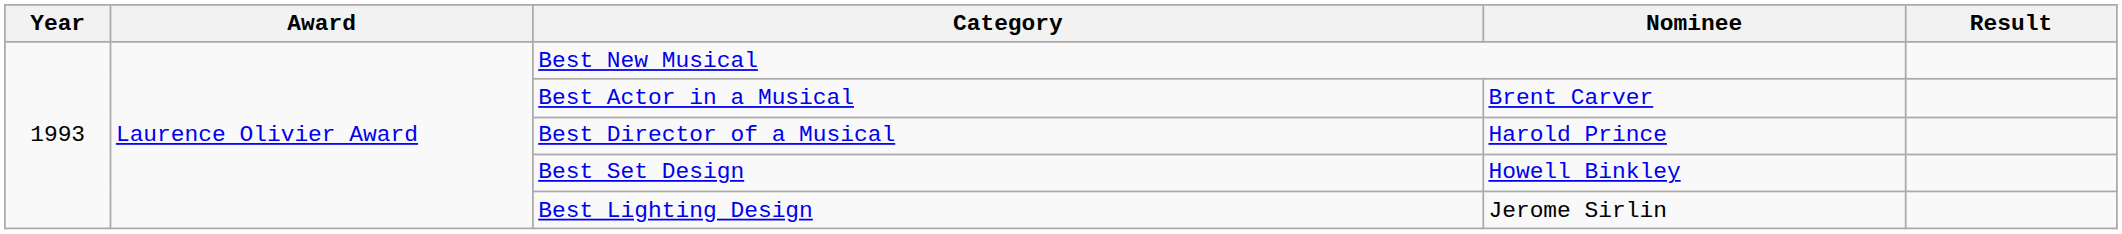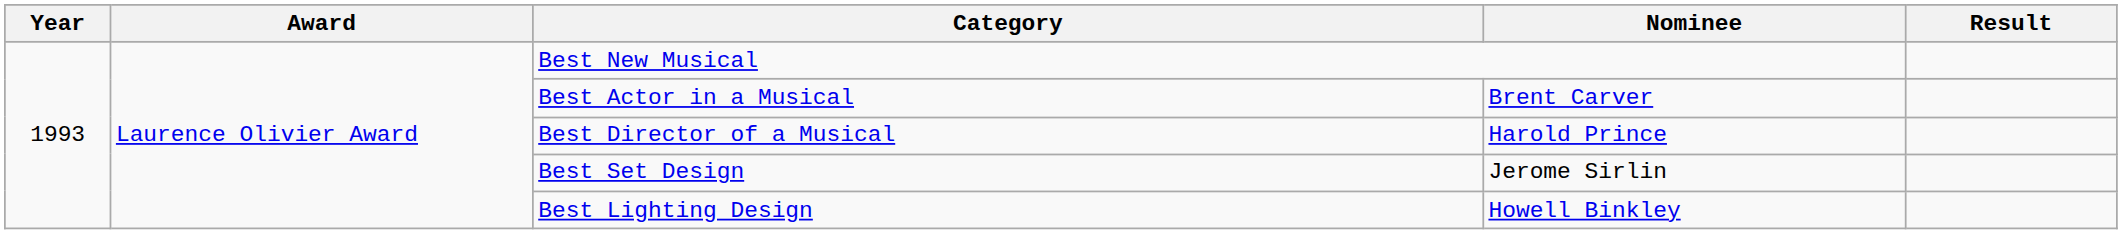 <table class="wikitable" width="95%">
 <tr>
 <th width="5%">Year</th>
 <th width="20%">Award</th>
 <th width="45%">Category</th>
 <th width="20%">Nominee</th>
 <th width="10%">Result</th>
 </tr>
 <tr>
 <td rowspan="5" align="center">1993</td>
 <td rowspan="5"><a href='#'>Laurence Olivier Award</a></td>
 <td colspan="2"><a href='#'>Best New Musical</a></td>
 <td></td>
 </tr>
 <tr>
 <td><a href='#'>Best Actor in a Musical</a></td>
 <td><a href='#'>Brent Carver</a></td>
 <td></td>
 </tr>
 <tr>
 <td><a href='#'>Best Director of a Musical</a></td>
 <td><a href='#'>Harold Prince</a></td>
 <td></td>
 </tr>
 <tr>
 <td><a href='#'>Best Set Design</a></td>
-<td><a href='#'>Howell Binkley</a></td>
+<td>Jerome Sirlin</td>
 <td></td>
 </tr>
 <tr>
 <td><a href='#'>Best Lighting Design</a></td>
-<td>Jerome Sirlin</td>
+<td><a href='#'>Howell Binkley</a></td>
 <td></td>
 </tr>
 </table>
